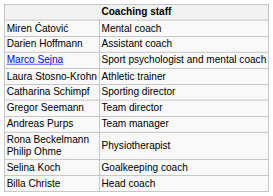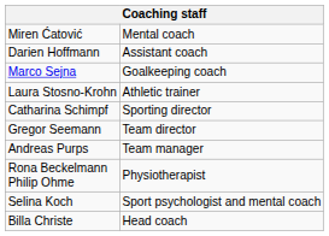 <table class="wikitable">
 <tr>
 <th colspan="2">Coaching staff</th>
 </tr>
 <tr>
 <td> Miren Ćatović</td>
 <td>Mental coach</td>
 </tr>
 <tr>
 <td> Darien Hoffmann</td>
 <td>Assistant coach</td>
 </tr>
 <tr>
 <td> <a href='#'>Marco Sejna</a></td>
-<td>Sport psychologist and mental coach</td>
+<td>Goalkeeping coach</td>
 </tr>
 <tr>
 <td> Laura Stosno-Krohn</td>
 <td>Athletic trainer</td>
 </tr>
 <tr>
 <td> Catharina Schimpf</td>
 <td>Sporting director</td>
 </tr>
 <tr>
 <td> Gregor Seemann</td>
 <td>Team director</td>
 </tr>
 <tr>
 <td> Andreas Purps</td>
 <td>Team manager</td>
 </tr>
 <tr>
 <td> Rona Beckelmann <br>  Philip Ohme</td>
 <td>Physiotherapist</td>
 </tr>
 <tr>
 <td> Selina Koch</td>
-<td>Goalkeeping coach</td>
+<td>Sport psychologist and mental coach</td>
 </tr>
 <tr>
 <td> Billa Christe</td>
 <td>Head coach</td>
 </tr>
 </table>
